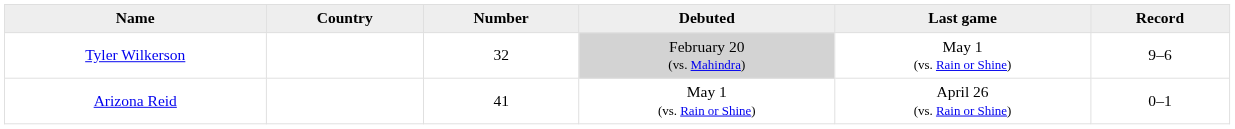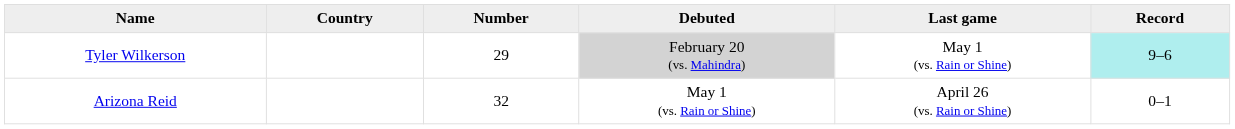 <table border=1 style="border-collapse:collapse; text-align: center; width: 100%" bordercolor="#DFDFDF"  cellpadding="5">
 <tr>
 </tr>
 <tr bgcolor="eeeeee">
 <th>Name</th>
 <th>Country</th>
 <th>Number</th>
 <th>Debuted</th>
 <th>Last game</th>
 <th>Record</th>
 </tr>
 <tr>
 <td><a href='#'>Tyler Wilkerson</a></td>
 <td></td>
-<td>32</td>
+<td>29</td>
 <td style="background: lightgrey;">February 20<br><small>(vs. <a href='#'>Mahindra</a>)</small></td>
 <td>May 1<br><small>(vs. <a href='#'>Rain or Shine</a>)</small></td>
-<td>9–6</td>
+<td style="background: paleturquoise;">9–6</td>
 </tr>
 <tr>
 <td><a href='#'>Arizona Reid</a></td>
 <td></td>
-<td>41</td>
+<td>32</td>
 <td>May 1<br><small>(vs. <a href='#'>Rain or Shine</a>)</small></td>
 <td>April 26 <br><small>(vs. <a href='#'>Rain or Shine</a>)</small></td>
 <td>0–1</td>
 </tr>
 </table>
